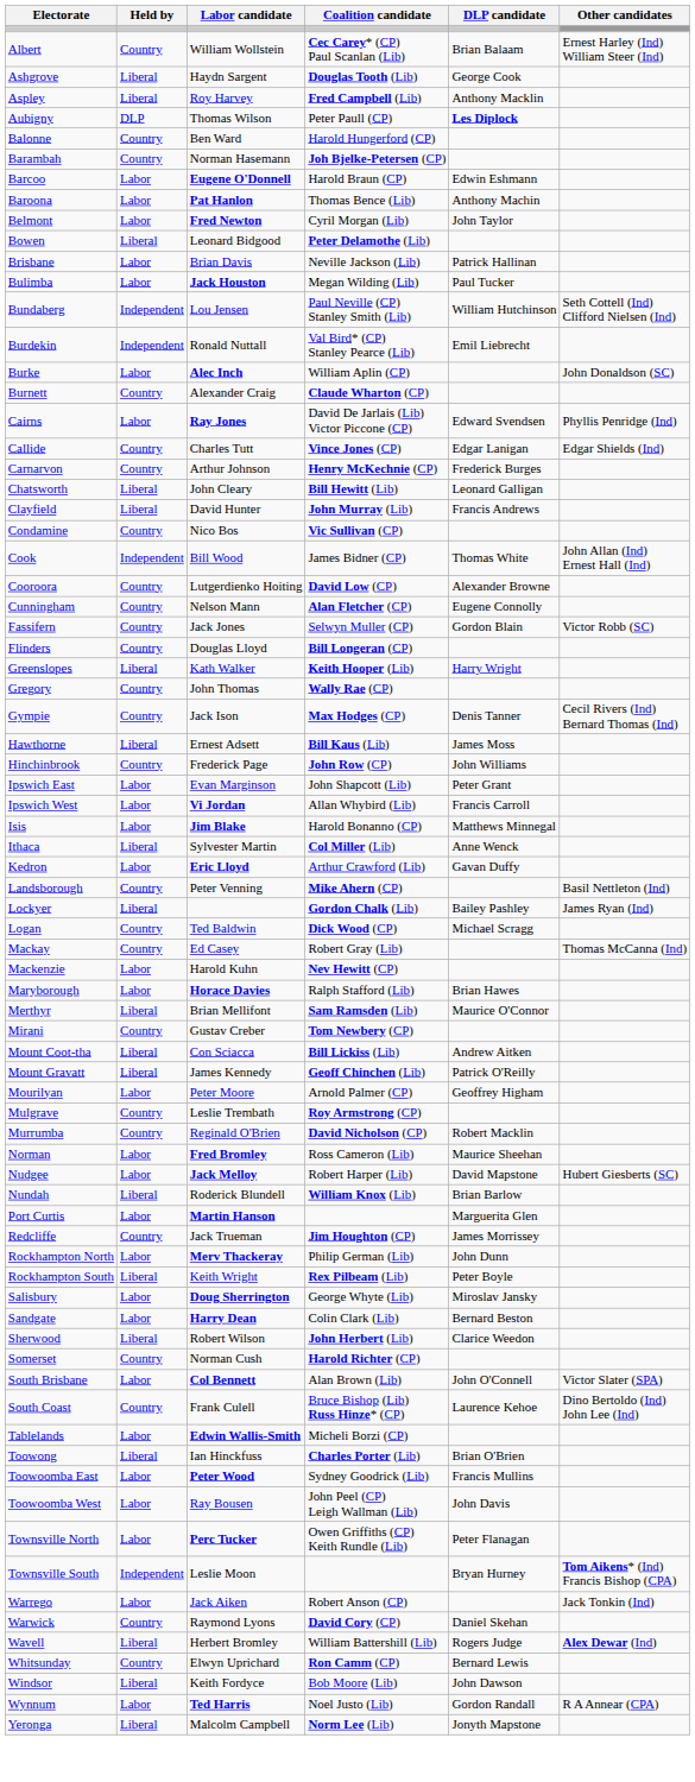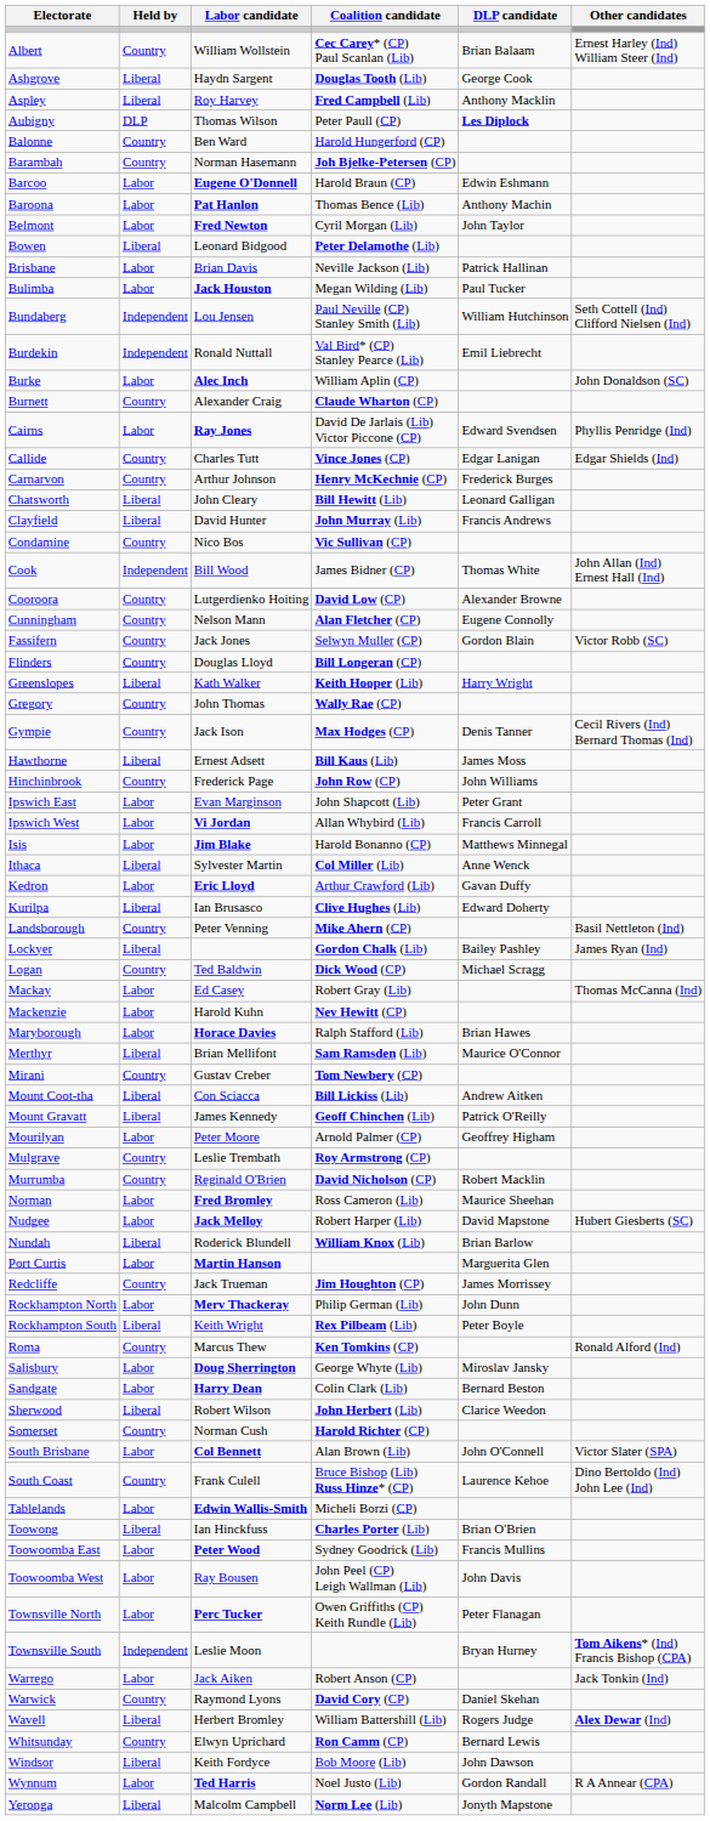 <table class="wikitable">
 <tr>
 <th>Electorate</th>
 <th>Held by</th>
 <th><a href='#'>Labor</a> candidate</th>
 <th><a href='#'>Coalition</a> candidate</th>
 <th><a href='#'>DLP</a> candidate</th>
 <th>Other candidates</th>
 </tr>
 <tr bgcolor="#cccccc">
 <td></td>
 <td></td>
 <td></td>
 <td></td>
 <td></td>
 <td bgcolor="#999999"></td>
 </tr>
 <tr>
 <td><a href='#'>Albert</a></td>
 <td><a href='#'>Country</a></td>
 <td>William Wollstein</td>
 <td><strong><a href='#'>Cec Carey</a></strong>* (<a href='#'>CP</a>) <br> Paul Scanlan (<a href='#'>Lib</a>)</td>
 <td>Brian Balaam</td>
 <td>Ernest Harley (<a href='#'>Ind</a>) <br> William Steer (<a href='#'>Ind</a>)</td>
 </tr>
 <tr>
 <td><a href='#'>Ashgrove</a></td>
 <td><a href='#'>Liberal</a></td>
 <td>Haydn Sargent</td>
 <td><strong><a href='#'>Douglas Tooth</a></strong> (<a href='#'>Lib</a>)</td>
 <td>George Cook</td>
 <td></td>
 </tr>
 <tr>
 <td><a href='#'>Aspley</a></td>
 <td><a href='#'>Liberal</a></td>
 <td><a href='#'>Roy Harvey</a></td>
 <td><strong><a href='#'>Fred Campbell</a></strong> (<a href='#'>Lib</a>)</td>
 <td>Anthony Macklin</td>
 <td></td>
 </tr>
 <tr>
 <td><a href='#'>Aubigny</a></td>
 <td><a href='#'>DLP</a></td>
 <td>Thomas Wilson</td>
 <td>Peter Paull (<a href='#'>CP</a>)</td>
 <td><strong><a href='#'>Les Diplock</a></strong></td>
 <td></td>
 </tr>
 <tr>
 <td><a href='#'>Balonne</a></td>
 <td><a href='#'>Country</a></td>
 <td>Ben Ward</td>
 <td><a href='#'>Harold Hungerford</a> (<a href='#'>CP</a>)</td>
 <td></td>
 <td></td>
 </tr>
 <tr>
 <td><a href='#'>Barambah</a></td>
 <td><a href='#'>Country</a></td>
 <td>Norman Hasemann</td>
 <td><strong><a href='#'>Joh Bjelke-Petersen</a></strong> (<a href='#'>CP</a>)</td>
 <td></td>
 <td></td>
 </tr>
 <tr>
 <td><a href='#'>Barcoo</a></td>
 <td><a href='#'>Labor</a></td>
 <td><strong><a href='#'>Eugene O'Donnell</a></strong></td>
 <td>Harold Braun (<a href='#'>CP</a>)</td>
 <td>Edwin Eshmann</td>
 <td></td>
 </tr>
 <tr>
 <td><a href='#'>Baroona</a></td>
 <td><a href='#'>Labor</a></td>
 <td><strong><a href='#'>Pat Hanlon</a></strong></td>
 <td>Thomas Bence (<a href='#'>Lib</a>)</td>
 <td>Anthony Machin</td>
 <td></td>
 </tr>
 <tr>
 <td><a href='#'>Belmont</a></td>
 <td><a href='#'>Labor</a></td>
 <td><strong><a href='#'>Fred Newton</a></strong></td>
 <td>Cyril Morgan (<a href='#'>Lib</a>)</td>
 <td>John Taylor</td>
 <td></td>
 </tr>
 <tr>
 <td><a href='#'>Bowen</a></td>
 <td><a href='#'>Liberal</a></td>
 <td>Leonard Bidgood</td>
 <td><strong><a href='#'>Peter Delamothe</a></strong> (<a href='#'>Lib</a>)</td>
 <td></td>
 <td></td>
 </tr>
 <tr>
 <td><a href='#'>Brisbane</a></td>
 <td><a href='#'>Labor</a></td>
 <td><a href='#'>Brian Davis</a></td>
 <td>Neville Jackson (<a href='#'>Lib</a>)</td>
 <td>Patrick Hallinan</td>
 <td></td>
 </tr>
 <tr>
 <td><a href='#'>Bulimba</a></td>
 <td><a href='#'>Labor</a></td>
 <td><strong><a href='#'>Jack Houston</a></strong></td>
 <td>Megan Wilding (<a href='#'>Lib</a>)</td>
 <td>Paul Tucker</td>
 <td></td>
 </tr>
 <tr>
 <td><a href='#'>Bundaberg</a></td>
 <td><a href='#'>Independent</a></td>
 <td><a href='#'>Lou Jensen</a></td>
 <td><a href='#'>Paul Neville</a> (<a href='#'>CP</a>) <br> Stanley Smith (<a href='#'>Lib</a>)</td>
 <td>William Hutchinson</td>
 <td>Seth Cottell (<a href='#'>Ind</a>) <br> Clifford Nielsen (<a href='#'>Ind</a>)</td>
 </tr>
 <tr>
 <td><a href='#'>Burdekin</a></td>
 <td><a href='#'>Independent</a></td>
 <td>Ronald Nuttall</td>
 <td><a href='#'>Val Bird</a>* (<a href='#'>CP</a>) <br> Stanley Pearce (<a href='#'>Lib</a>)</td>
 <td>Emil Liebrecht</td>
 <td></td>
 </tr>
 <tr>
 <td><a href='#'>Burke</a></td>
 <td><a href='#'>Labor</a></td>
 <td><strong><a href='#'>Alec Inch</a></strong></td>
 <td>William Aplin (<a href='#'>CP</a>)</td>
 <td></td>
 <td>John Donaldson (<a href='#'>SC</a>)</td>
 </tr>
 <tr>
 <td><a href='#'>Burnett</a></td>
 <td><a href='#'>Country</a></td>
 <td>Alexander Craig</td>
 <td><strong><a href='#'>Claude Wharton</a></strong> (<a href='#'>CP</a>)</td>
 <td></td>
 <td></td>
 </tr>
 <tr>
 <td><a href='#'>Cairns</a></td>
 <td><a href='#'>Labor</a></td>
 <td><strong><a href='#'>Ray Jones</a></strong></td>
 <td>David De Jarlais (<a href='#'>Lib</a>) <br> Victor Piccone (<a href='#'>CP</a>)</td>
 <td>Edward Svendsen</td>
 <td>Phyllis Penridge (<a href='#'>Ind</a>)</td>
 </tr>
 <tr>
 <td><a href='#'>Callide</a></td>
 <td><a href='#'>Country</a></td>
 <td>Charles Tutt</td>
 <td><strong><a href='#'>Vince Jones</a></strong> (<a href='#'>CP</a>)</td>
 <td>Edgar Lanigan</td>
 <td>Edgar Shields (<a href='#'>Ind</a>)</td>
 </tr>
 <tr>
 <td><a href='#'>Carnarvon</a></td>
 <td><a href='#'>Country</a></td>
 <td>Arthur Johnson</td>
 <td><strong><a href='#'>Henry McKechnie</a></strong> (<a href='#'>CP</a>)</td>
 <td>Frederick Burges</td>
 <td></td>
 </tr>
 <tr>
 <td><a href='#'>Chatsworth</a></td>
 <td><a href='#'>Liberal</a></td>
 <td>John Cleary</td>
 <td><strong><a href='#'>Bill Hewitt</a></strong> (<a href='#'>Lib</a>)</td>
 <td>Leonard Galligan</td>
 <td></td>
 </tr>
 <tr>
 <td><a href='#'>Clayfield</a></td>
 <td><a href='#'>Liberal</a></td>
 <td>David Hunter</td>
 <td><strong><a href='#'>John Murray</a></strong> (<a href='#'>Lib</a>)</td>
 <td>Francis Andrews</td>
 <td></td>
 </tr>
 <tr>
 <td><a href='#'>Condamine</a></td>
 <td><a href='#'>Country</a></td>
 <td>Nico Bos</td>
 <td><strong><a href='#'>Vic Sullivan</a></strong> (<a href='#'>CP</a>)</td>
 <td></td>
 <td></td>
 </tr>
 <tr>
 <td><a href='#'>Cook</a></td>
 <td><a href='#'>Independent</a></td>
 <td><a href='#'>Bill Wood</a></td>
 <td>James Bidner (<a href='#'>CP</a>)</td>
 <td>Thomas White</td>
 <td>John Allan (<a href='#'>Ind</a>) <br> Ernest Hall (<a href='#'>Ind</a>)</td>
 </tr>
 <tr>
 <td><a href='#'>Cooroora</a></td>
 <td><a href='#'>Country</a></td>
 <td>Lutgerdienko Hoiting</td>
 <td><strong><a href='#'>David Low</a></strong> (<a href='#'>CP</a>)</td>
 <td>Alexander Browne</td>
 <td></td>
 </tr>
 <tr>
 <td><a href='#'>Cunningham</a></td>
 <td><a href='#'>Country</a></td>
 <td>Nelson Mann</td>
 <td><strong><a href='#'>Alan Fletcher</a></strong> (<a href='#'>CP</a>)</td>
 <td>Eugene Connolly</td>
 <td></td>
 </tr>
 <tr>
 <td><a href='#'>Fassifern</a></td>
 <td><a href='#'>Country</a></td>
 <td>Jack Jones</td>
 <td><a href='#'>Selwyn Muller</a> (<a href='#'>CP</a>)</td>
 <td>Gordon Blain</td>
 <td>Victor Robb (<a href='#'>SC</a>)</td>
 </tr>
 <tr>
 <td><a href='#'>Flinders</a></td>
 <td><a href='#'>Country</a></td>
 <td>Douglas Lloyd</td>
 <td><strong><a href='#'>Bill Longeran</a></strong> (<a href='#'>CP</a>)</td>
 <td></td>
 <td></td>
 </tr>
 <tr>
 <td><a href='#'>Greenslopes</a></td>
 <td><a href='#'>Liberal</a></td>
 <td><a href='#'>Kath Walker</a></td>
 <td><strong><a href='#'>Keith Hooper</a></strong> (<a href='#'>Lib</a>)</td>
 <td><a href='#'>Harry Wright</a></td>
 <td></td>
 </tr>
 <tr>
 <td><a href='#'>Gregory</a></td>
 <td><a href='#'>Country</a></td>
 <td>John Thomas</td>
 <td><strong><a href='#'>Wally Rae</a></strong> (<a href='#'>CP</a>)</td>
 <td></td>
 <td></td>
 </tr>
 <tr>
 <td><a href='#'>Gympie</a></td>
 <td><a href='#'>Country</a></td>
 <td>Jack Ison</td>
 <td><strong><a href='#'>Max Hodges</a></strong> (<a href='#'>CP</a>)</td>
 <td>Denis Tanner</td>
 <td>Cecil Rivers (<a href='#'>Ind</a>) <br> Bernard Thomas (<a href='#'>Ind</a>)</td>
 </tr>
 <tr>
 <td><a href='#'>Hawthorne</a></td>
 <td><a href='#'>Liberal</a></td>
 <td>Ernest Adsett</td>
 <td><strong><a href='#'>Bill Kaus</a></strong> (<a href='#'>Lib</a>)</td>
 <td>James Moss</td>
 <td></td>
 </tr>
 <tr>
 <td><a href='#'>Hinchinbrook</a></td>
 <td><a href='#'>Country</a></td>
 <td>Frederick Page</td>
 <td><strong><a href='#'>John Row</a></strong> (<a href='#'>CP</a>)</td>
 <td>John Williams</td>
 <td></td>
 </tr>
 <tr>
 <td><a href='#'>Ipswich East</a></td>
 <td><a href='#'>Labor</a></td>
 <td><a href='#'>Evan Marginson</a></td>
 <td>John Shapcott (<a href='#'>Lib</a>)</td>
 <td>Peter Grant</td>
 <td></td>
 </tr>
 <tr>
 <td><a href='#'>Ipswich West</a></td>
 <td><a href='#'>Labor</a></td>
 <td><strong><a href='#'>Vi Jordan</a></strong></td>
 <td>Allan Whybird (<a href='#'>Lib</a>)</td>
 <td>Francis Carroll</td>
 <td></td>
 </tr>
 <tr>
 <td><a href='#'>Isis</a></td>
 <td><a href='#'>Labor</a></td>
 <td><strong><a href='#'>Jim Blake</a></strong></td>
 <td>Harold Bonanno (<a href='#'>CP</a>)</td>
 <td>Matthews Minnegal</td>
 <td></td>
 </tr>
 <tr>
 <td><a href='#'>Ithaca</a></td>
 <td><a href='#'>Liberal</a></td>
 <td>Sylvester Martin</td>
 <td><strong><a href='#'>Col Miller</a></strong> (<a href='#'>Lib</a>)</td>
 <td>Anne Wenck</td>
 <td></td>
 </tr>
 <tr>
 <td><a href='#'>Kedron</a></td>
 <td><a href='#'>Labor</a></td>
 <td><strong><a href='#'>Eric Lloyd</a></strong></td>
 <td><a href='#'>Arthur Crawford</a> (<a href='#'>Lib</a>)</td>
 <td>Gavan Duffy</td>
 <td></td>
 </tr>
 <tr>
+<td><a href='#'>Kurilpa</a></td>
+<td><a href='#'>Liberal</a></td>
+<td>Ian Brusasco</td>
+<td><strong><a href='#'>Clive Hughes</a></strong> (<a href='#'>Lib</a>)</td>
+<td>Edward Doherty</td>
+<td></td>
+</tr>
+<tr>
 <td><a href='#'>Landsborough</a></td>
 <td><a href='#'>Country</a></td>
 <td>Peter Venning</td>
 <td><strong><a href='#'>Mike Ahern</a></strong> (<a href='#'>CP</a>)</td>
 <td></td>
 <td>Basil Nettleton (<a href='#'>Ind</a>)</td>
 </tr>
 <tr>
 <td><a href='#'>Lockyer</a></td>
 <td><a href='#'>Liberal</a></td>
 <td></td>
 <td><strong><a href='#'>Gordon Chalk</a></strong> (<a href='#'>Lib</a>)</td>
 <td>Bailey Pashley</td>
 <td>James Ryan (<a href='#'>Ind</a>)</td>
 </tr>
 <tr>
 <td><a href='#'>Logan</a></td>
 <td><a href='#'>Country</a></td>
 <td><a href='#'>Ted Baldwin</a></td>
 <td><strong><a href='#'>Dick Wood</a></strong> (<a href='#'>CP</a>)</td>
 <td>Michael Scragg</td>
 <td></td>
 </tr>
 <tr>
 <td><a href='#'>Mackay</a></td>
-<td><a href='#'>Country</a></td>
+<td><a href='#'>Labor</a></td>
 <td><a href='#'>Ed Casey</a></td>
 <td>Robert Gray (<a href='#'>Lib</a>)</td>
 <td></td>
 <td>Thomas McCanna (<a href='#'>Ind</a>)</td>
 </tr>
 <tr>
 <td><a href='#'>Mackenzie</a></td>
 <td><a href='#'>Labor</a></td>
 <td>Harold Kuhn</td>
 <td><strong><a href='#'>Nev Hewitt</a></strong> (<a href='#'>CP</a>)</td>
 <td></td>
 <td></td>
 </tr>
 <tr>
 <td><a href='#'>Maryborough</a></td>
 <td><a href='#'>Labor</a></td>
 <td><strong><a href='#'>Horace Davies</a></strong></td>
 <td>Ralph Stafford (<a href='#'>Lib</a>)</td>
 <td>Brian Hawes</td>
 <td></td>
 </tr>
 <tr>
 <td><a href='#'>Merthyr</a></td>
 <td><a href='#'>Liberal</a></td>
 <td>Brian Mellifont</td>
 <td><strong><a href='#'>Sam Ramsden</a></strong> (<a href='#'>Lib</a>)</td>
 <td>Maurice O'Connor</td>
 <td></td>
 </tr>
 <tr>
 <td><a href='#'>Mirani</a></td>
 <td><a href='#'>Country</a></td>
 <td>Gustav Creber</td>
 <td><strong><a href='#'>Tom Newbery</a></strong> (<a href='#'>CP</a>)</td>
 <td></td>
 <td></td>
 </tr>
 <tr>
 <td><a href='#'>Mount Coot-tha</a></td>
 <td><a href='#'>Liberal</a></td>
 <td><a href='#'>Con Sciacca</a></td>
 <td><strong><a href='#'>Bill Lickiss</a></strong> (<a href='#'>Lib</a>)</td>
 <td>Andrew Aitken</td>
 <td></td>
 </tr>
 <tr>
 <td><a href='#'>Mount Gravatt</a></td>
 <td><a href='#'>Liberal</a></td>
 <td>James Kennedy</td>
 <td><strong><a href='#'>Geoff Chinchen</a></strong> (<a href='#'>Lib</a>)</td>
 <td>Patrick O'Reilly</td>
 <td></td>
 </tr>
 <tr>
 <td><a href='#'>Mourilyan</a></td>
 <td><a href='#'>Labor</a></td>
 <td><a href='#'>Peter Moore</a></td>
 <td>Arnold Palmer (<a href='#'>CP</a>)</td>
 <td>Geoffrey Higham</td>
 <td></td>
 </tr>
 <tr>
 <td><a href='#'>Mulgrave</a></td>
 <td><a href='#'>Country</a></td>
 <td>Leslie Trembath</td>
 <td><strong><a href='#'>Roy Armstrong</a></strong> (<a href='#'>CP</a>)</td>
 <td></td>
 <td></td>
 </tr>
 <tr>
 <td><a href='#'>Murrumba</a></td>
 <td><a href='#'>Country</a></td>
 <td><a href='#'>Reginald O'Brien</a></td>
 <td><strong><a href='#'>David Nicholson</a></strong> (<a href='#'>CP</a>)</td>
 <td>Robert Macklin</td>
 <td></td>
 </tr>
 <tr>
 <td><a href='#'>Norman</a></td>
 <td><a href='#'>Labor</a></td>
 <td><strong><a href='#'>Fred Bromley</a></strong></td>
 <td>Ross Cameron (<a href='#'>Lib</a>)</td>
 <td>Maurice Sheehan</td>
 <td></td>
 </tr>
 <tr>
 <td><a href='#'>Nudgee</a></td>
 <td><a href='#'>Labor</a></td>
 <td><strong><a href='#'>Jack Melloy</a></strong></td>
 <td>Robert Harper (<a href='#'>Lib</a>)</td>
 <td>David Mapstone</td>
 <td>Hubert Giesberts (<a href='#'>SC</a>)</td>
 </tr>
 <tr>
 <td><a href='#'>Nundah</a></td>
 <td><a href='#'>Liberal</a></td>
 <td>Roderick Blundell</td>
 <td><strong><a href='#'>William Knox</a></strong> (<a href='#'>Lib</a>)</td>
 <td>Brian Barlow</td>
 <td></td>
 </tr>
 <tr>
 <td><a href='#'>Port Curtis</a></td>
 <td><a href='#'>Labor</a></td>
 <td><strong><a href='#'>Martin Hanson</a></strong></td>
 <td></td>
 <td>Marguerita Glen</td>
 <td></td>
 </tr>
 <tr>
 <td><a href='#'>Redcliffe</a></td>
 <td><a href='#'>Country</a></td>
 <td>Jack Trueman</td>
 <td><strong><a href='#'>Jim Houghton</a></strong> (<a href='#'>CP</a>)</td>
 <td>James Morrissey</td>
 <td></td>
 </tr>
 <tr>
 <td><a href='#'>Rockhampton North</a></td>
 <td><a href='#'>Labor</a></td>
 <td><strong><a href='#'>Merv Thackeray</a></strong></td>
 <td>Philip German (<a href='#'>Lib</a>)</td>
 <td>John Dunn</td>
 <td></td>
 </tr>
 <tr>
 <td><a href='#'>Rockhampton South</a></td>
 <td><a href='#'>Liberal</a></td>
 <td><a href='#'>Keith Wright</a></td>
 <td><strong><a href='#'>Rex Pilbeam</a></strong> (<a href='#'>Lib</a>)</td>
 <td>Peter Boyle</td>
 <td></td>
+</tr>
+<tr>
+<td><a href='#'>Roma</a></td>
+<td><a href='#'>Country</a></td>
+<td>Marcus Thew</td>
+<td><strong><a href='#'>Ken Tomkins</a></strong> (<a href='#'>CP</a>)</td>
+<td></td>
+<td>Ronald Alford (<a href='#'>Ind</a>)</td>
 </tr>
 <tr>
 <td><a href='#'>Salisbury</a></td>
 <td><a href='#'>Labor</a></td>
 <td><strong><a href='#'>Doug Sherrington</a></strong></td>
 <td>George Whyte (<a href='#'>Lib</a>)</td>
 <td>Miroslav Jansky</td>
 <td></td>
 </tr>
 <tr>
 <td><a href='#'>Sandgate</a></td>
 <td><a href='#'>Labor</a></td>
 <td><strong><a href='#'>Harry Dean</a></strong></td>
 <td>Colin Clark (<a href='#'>Lib</a>)</td>
 <td>Bernard Beston</td>
 <td></td>
 </tr>
 <tr>
 <td><a href='#'>Sherwood</a></td>
 <td><a href='#'>Liberal</a></td>
 <td>Robert Wilson</td>
 <td><strong><a href='#'>John Herbert</a></strong> (<a href='#'>Lib</a>)</td>
 <td>Clarice Weedon</td>
 <td></td>
 </tr>
 <tr>
 <td><a href='#'>Somerset</a></td>
 <td><a href='#'>Country</a></td>
 <td>Norman Cush</td>
 <td><strong><a href='#'>Harold Richter</a></strong> (<a href='#'>CP</a>)</td>
 <td></td>
 <td></td>
 </tr>
 <tr>
 <td><a href='#'>South Brisbane</a></td>
 <td><a href='#'>Labor</a></td>
 <td><strong><a href='#'>Col Bennett</a></strong></td>
 <td>Alan Brown (<a href='#'>Lib</a>)</td>
 <td>John O'Connell</td>
 <td>Victor Slater (<a href='#'>SPA</a>)</td>
 </tr>
 <tr>
 <td><a href='#'>South Coast</a></td>
 <td><a href='#'>Country</a></td>
 <td>Frank Culell</td>
 <td><a href='#'>Bruce Bishop</a> (<a href='#'>Lib</a>) <br> <strong><a href='#'>Russ Hinze</a></strong>* (<a href='#'>CP</a>)</td>
 <td>Laurence Kehoe</td>
 <td>Dino Bertoldo (<a href='#'>Ind</a>) <br> John Lee (<a href='#'>Ind</a>)</td>
 </tr>
 <tr>
 <td><a href='#'>Tablelands</a></td>
 <td><a href='#'>Labor</a></td>
 <td><strong><a href='#'>Edwin Wallis-Smith</a></strong></td>
 <td>Micheli Borzi (<a href='#'>CP</a>)</td>
 <td></td>
 <td></td>
 </tr>
 <tr>
 <td><a href='#'>Toowong</a></td>
 <td><a href='#'>Liberal</a></td>
 <td>Ian Hinckfuss</td>
 <td><strong><a href='#'>Charles Porter</a></strong> (<a href='#'>Lib</a>)</td>
 <td>Brian O'Brien</td>
 <td></td>
 </tr>
 <tr>
 <td><a href='#'>Toowoomba East</a></td>
 <td><a href='#'>Labor</a></td>
 <td><strong><a href='#'>Peter Wood</a></strong></td>
 <td>Sydney Goodrick (<a href='#'>Lib</a>)</td>
 <td>Francis Mullins</td>
 <td></td>
 </tr>
 <tr>
 <td><a href='#'>Toowoomba West</a></td>
 <td><a href='#'>Labor</a></td>
 <td><a href='#'>Ray Bousen</a></td>
 <td>John Peel (<a href='#'>CP</a>) <br> Leigh Wallman (<a href='#'>Lib</a>)</td>
 <td>John Davis</td>
 <td></td>
 </tr>
 <tr>
 <td><a href='#'>Townsville North</a></td>
 <td><a href='#'>Labor</a></td>
 <td><strong><a href='#'>Perc Tucker</a></strong></td>
 <td>Owen Griffiths (<a href='#'>CP</a>) <br> Keith Rundle (<a href='#'>Lib</a>)</td>
 <td>Peter Flanagan</td>
 <td></td>
 </tr>
 <tr>
 <td><a href='#'>Townsville South</a></td>
 <td><a href='#'>Independent</a></td>
 <td>Leslie Moon</td>
 <td></td>
 <td>Bryan Hurney</td>
 <td><strong><a href='#'>Tom Aikens</a></strong>* (<a href='#'>Ind</a>) <br> Francis Bishop (<a href='#'>CPA</a>)</td>
 </tr>
 <tr>
 <td><a href='#'>Warrego</a></td>
 <td><a href='#'>Labor</a></td>
 <td><a href='#'>Jack Aiken</a></td>
 <td>Robert Anson (<a href='#'>CP</a>)</td>
 <td></td>
 <td>Jack Tonkin (<a href='#'>Ind</a>)</td>
 </tr>
 <tr>
 <td><a href='#'>Warwick</a></td>
 <td><a href='#'>Country</a></td>
 <td>Raymond Lyons</td>
 <td><strong><a href='#'>David Cory</a></strong> (<a href='#'>CP</a>)</td>
 <td>Daniel Skehan</td>
 <td></td>
 </tr>
 <tr>
 <td><a href='#'>Wavell</a></td>
 <td><a href='#'>Liberal</a></td>
 <td>Herbert Bromley</td>
 <td>William Battershill (<a href='#'>Lib</a>)</td>
 <td>Rogers Judge</td>
 <td><strong><a href='#'>Alex Dewar</a></strong> (<a href='#'>Ind</a>)</td>
 </tr>
 <tr>
 <td><a href='#'>Whitsunday</a></td>
 <td><a href='#'>Country</a></td>
 <td>Elwyn Uprichard</td>
 <td><strong><a href='#'>Ron Camm</a></strong> (<a href='#'>CP</a>)</td>
 <td>Bernard Lewis</td>
 <td></td>
 </tr>
 <tr>
 <td><a href='#'>Windsor</a></td>
 <td><a href='#'>Liberal</a></td>
 <td>Keith Fordyce</td>
 <td><a href='#'>Bob Moore</a> (<a href='#'>Lib</a>)</td>
 <td>John Dawson</td>
 <td></td>
 </tr>
 <tr>
 <td><a href='#'>Wynnum</a></td>
 <td><a href='#'>Labor</a></td>
 <td><strong><a href='#'>Ted Harris</a></strong></td>
 <td>Noel Justo (<a href='#'>Lib</a>)</td>
 <td>Gordon Randall</td>
 <td>R A Annear (<a href='#'>CPA</a>)</td>
 </tr>
 <tr>
 <td><a href='#'>Yeronga</a></td>
 <td><a href='#'>Liberal</a></td>
 <td>Malcolm Campbell</td>
 <td><strong><a href='#'>Norm Lee</a></strong> (<a href='#'>Lib</a>)</td>
 <td>Jonyth Mapstone</td>
 <td></td>
 </tr>
 </table>
